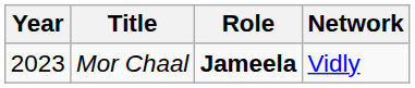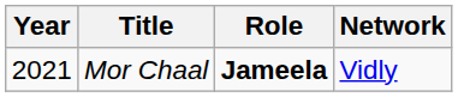 <table class="wikitable sortable plainrowheaders">
 <tr style="text-align: center;">
 <th scope="col">Year</th>
 <th scope="col">Title</th>
 <th scope="col">Role</th>
 <th scope="col">Network</th>
 </tr>
 <tr>
-<td>2023</td>
+<td>2021</td>
 <td><em>Mor Chaal</em></td>
 <td><strong>Jameela</strong></td>
 <td><a href='#'>Vidly</a></td>
 </tr>
 </table>
